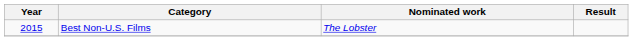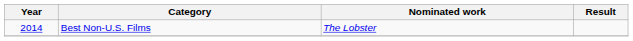 <table class=wikitable>
 <tr>
 <th scope="col" style="width:5em;">Year</th>
 <th scope="col" style="width:26em;">Category</th>
 <th scope="col" style="width:25em;">Nominated work</th>
 <th scope="col" style="width:5em;">Result</th>
 </tr>
 <tr>
-<td style="text-align:center;"><a href='#'>2015</a></td>
+<td style="text-align:center;"><a href='#'>2014</a></td>
 <td><a href='#'>Best Non-U.S. Films</a></td>
 <td><em><a href='#'>The Lobster</a></em></td>
 <td></td>
 </tr>
 <tr>
 </tr>
 </table>
